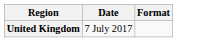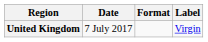 <table class="wikitable plainrowheaders" style="text-align:center">
 <tr>
 <th>Region</th>
 <th>Date</th>
 <th>Format</th>
+<th>Label</th>
 </tr>
 <tr>
 <th scope="row">United Kingdom</th>
 <td>7 July 2017</td>
 <td></td>
+<td><a href='#'>Virgin</a></td>
 </tr>
 </table>
